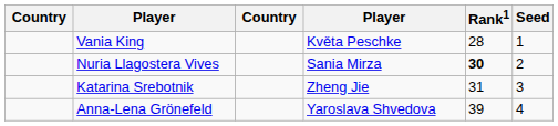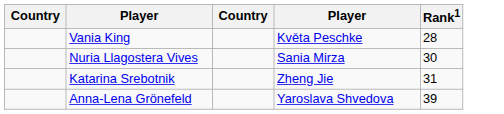 <table class="sortable wikitable">
 <tr>
 <th width="70">Country</th>
 <th width="175">Player</th>
 <th width="70">Country</th>
 <th width="175">Player</th>
 <th>Rank<sup>1</sup></th>
-<th>Seed</th>
 </tr>
 <tr>
 <td></td>
 <td><a href='#'>Vania King</a></td>
 <td></td>
 <td><a href='#'>Květa Peschke</a></td>
 <td>28</td>
-<td>1</td>
 </tr>
 <tr>
 <td></td>
 <td><a href='#'>Nuria Llagostera Vives</a></td>
 <td></td>
 <td><a href='#'>Sania Mirza</a></td>
-<td><strong>30</strong></td>
-<td>2</td>
+<td>30</td>
 </tr>
 <tr>
 <td></td>
 <td><a href='#'>Katarina Srebotnik</a></td>
 <td></td>
 <td><a href='#'>Zheng Jie</a></td>
 <td>31</td>
-<td>3</td>
 </tr>
 <tr>
 <td></td>
 <td><a href='#'>Anna-Lena Grönefeld</a></td>
 <td></td>
 <td><a href='#'>Yaroslava Shvedova</a></td>
 <td>39</td>
-<td>4</td>
 </tr>
 </table>
